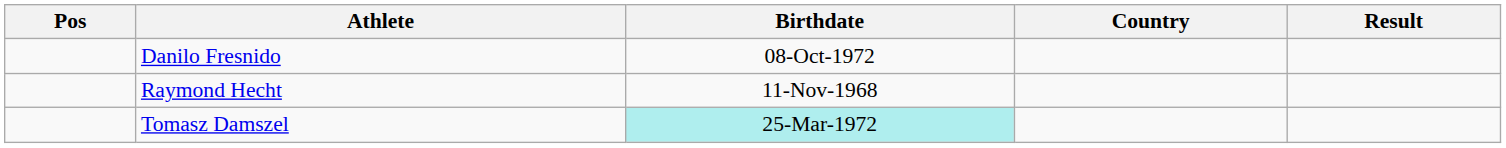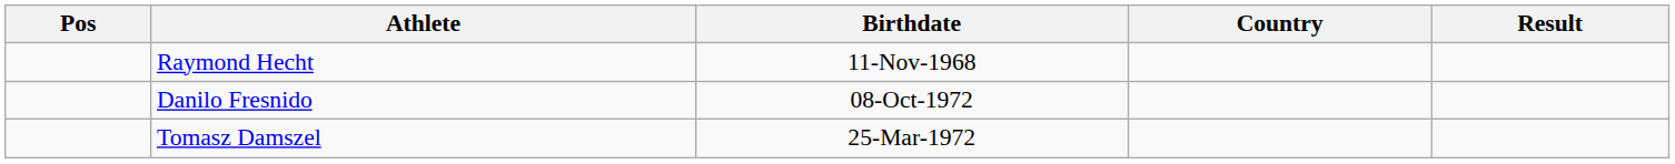 <table class="wikitable"  style="text-align:center; width:70%;">
 <tr>
 <th>Pos</th>
 <th>Athlete</th>
 <th>Birthdate</th>
 <th>Country</th>
 <th>Result</th>
 </tr>
 <tr>
 <td align=center></td>
+<td align=left><a href='#'>Raymond Hecht</a></td>
+<td>11-Nov-1968</td>
+<td align=left></td>
+<td></td>
+</tr>
+<tr>
+<td align=center></td>
 <td align=left><a href='#'>Danilo Fresnido</a></td>
 <td>08-Oct-1972</td>
 <td align=left></td>
 <td></td>
 </tr>
 <tr>
 <td align=center></td>
-<td align=left><a href='#'>Raymond Hecht</a></td>
-<td>11-Nov-1968</td>
-<td align=left></td>
-<td></td>
-</tr>
-<tr>
-<td align=center></td>
 <td align=left><a href='#'>Tomasz Damszel</a></td>
-<td style="background: paleturquoise;">25-Mar-1972</td>
+<td>25-Mar-1972</td>
 <td align=left></td>
 <td></td>
 </tr>
 </table>
